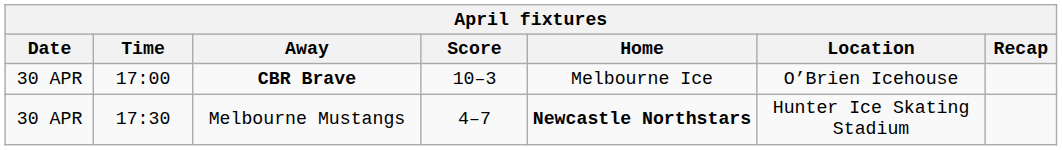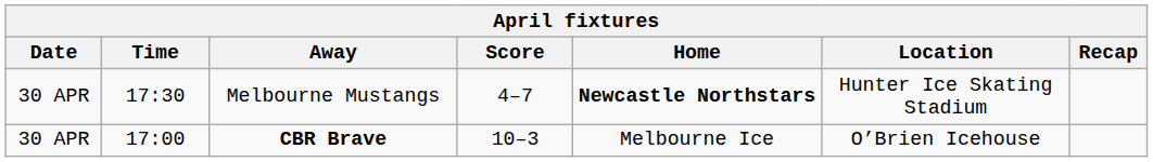 <table class="wikitable collapsible" width="85%" style="margin: 1em auto 1em auto">
 <tr>
 <th colspan="7">April fixtures</th>
 </tr>
 <tr>
 <th width="5%">Date</th>
 <th width="5%">Time</th>
 <th width="13%">Away</th>
 <th width="6%">Score</th>
 <th width="13%">Home</th>
 <th width="13%">Location</th>
 <th width="1%">Recap</th>
 </tr>
 <tr align="center">
 <td>30 APR</td>
+<td>17:30</td>
+<td>Melbourne Mustangs</td>
+<td>4–7</td>
+<td><strong>Newcastle Northstars</strong></td>
+<td>Hunter Ice Skating Stadium</td>
+<td></td>
+</tr>
+<tr align="center">
+<td>30 APR</td>
 <td>17:00</td>
 <td><strong>CBR Brave</strong></td>
 <td>10–3</td>
 <td>Melbourne Ice</td>
 <td>O’Brien Icehouse</td>
 <td></td>
 </tr>
-<tr align="center">
-<td>30 APR</td>
-<td>17:30</td>
-<td>Melbourne Mustangs</td>
-<td>4–7</td>
-<td><strong>Newcastle Northstars</strong></td>
-<td>Hunter Ice Skating Stadium</td>
-<td></td>
-</tr>
 </table>
